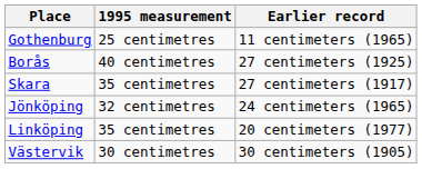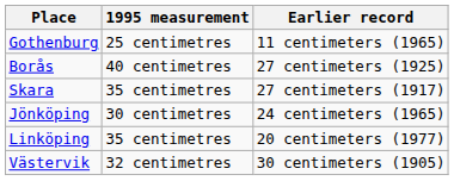 <table class="wikitable">
 <tr>
 <th>Place</th>
 <th>1995 measurement</th>
 <th>Earlier record</th>
 </tr>
 <tr>
 <td><a href='#'>Gothenburg</a></td>
 <td>25 centimetres</td>
 <td>11 centimeters (1965)</td>
 </tr>
 <tr>
 <td><a href='#'>Borås</a></td>
 <td>40 centimetres</td>
 <td>27 centimeters (1925)</td>
 </tr>
 <tr>
 <td><a href='#'>Skara</a></td>
 <td>35 centimetres</td>
 <td>27 centimeters (1917)</td>
 </tr>
 <tr>
 <td><a href='#'>Jönköping</a></td>
-<td>32 centimetres</td>
+<td>30 centimetres</td>
 <td>24 centimeters (1965)</td>
 </tr>
 <tr>
 <td><a href='#'>Linköping</a></td>
 <td>35 centimetres</td>
 <td>20 centimeters (1977)</td>
 </tr>
 <tr>
 <td><a href='#'>Västervik</a></td>
-<td>30 centimetres</td>
+<td>32 centimetres</td>
 <td>30 centimeters (1905)</td>
 </tr>
 </table>
